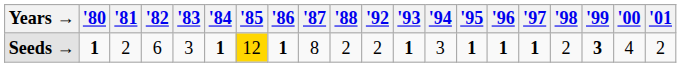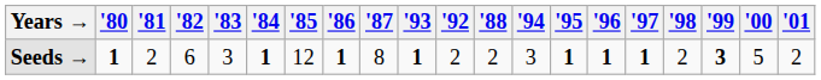 <table class="wikitable">
 <tr>
 <th>Years →</th>
 <th><a href='#'>'80</a></th>
 <th><a href='#'>'81</a></th>
 <th><a href='#'>'82</a></th>
 <th><a href='#'>'83</a></th>
 <th><a href='#'>'84</a></th>
 <th><a href='#'>'85</a></th>
 <th><a href='#'>'86</a></th>
 <th><a href='#'>'87</a></th>
+<th><a href='#'>'93</a></th>
+<th><a href='#'>'92</a></th>
 <th><a href='#'>'88</a></th>
-<th><a href='#'>'92</a></th>
-<th><a href='#'>'93</a></th>
 <th><a href='#'>'94</a></th>
 <th><a href='#'>'95</a></th>
 <th><a href='#'>'96</a></th>
 <th><a href='#'>'97</a></th>
 <th><a href='#'>'98</a></th>
 <th><a href='#'>'99</a></th>
 <th><a href='#'>'00</a></th>
 <th><a href='#'>'01</a></th>
 </tr>
 <tr align=center>
 <td style="text-align:left; background:#e3e3e3;"><strong>Seeds →</strong></td>
 <td><strong>1</strong></td>
 <td>2</td>
 <td>6</td>
 <td>3</td>
 <td><strong>1</strong></td>
-<td style="background: gold;">12</td>
+<td>12</td>
 <td><strong>1</strong></td>
 <td>8</td>
+<td><strong>1</strong></td>
 <td>2</td>
 <td>2</td>
-<td><strong>1</strong></td>
 <td>3</td>
 <td><strong>1</strong></td>
 <td><strong>1</strong></td>
 <td><strong>1</strong></td>
 <td>2</td>
 <td><strong>3</strong></td>
-<td>4</td>
+<td>5</td>
 <td>2</td>
 </tr>
 </table>
